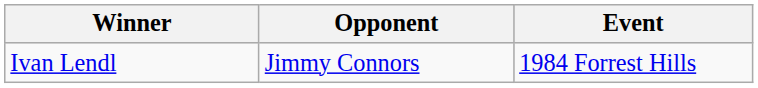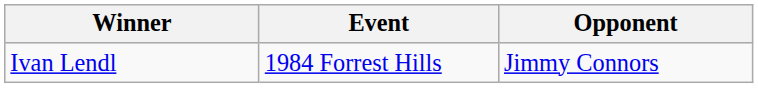 <table class="wikitable">
 <tr>
 <th width="160">Winner</th>
+<th width=150>Event</th>
 <th width="160">Opponent</th>
-<th width=150>Event</th>
 </tr>
 <tr>
 <td> <a href='#'>Ivan Lendl</a></td>
+<td><a href='#'>1984 Forrest Hills</a></td>
 <td> <a href='#'>Jimmy Connors</a></td>
-<td><a href='#'>1984 Forrest Hills</a></td>
 </tr>
 </table>
